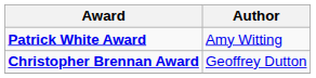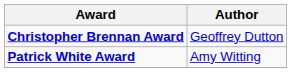 <table class="wikitable">
 <tr>
 <th>Award</th>
 <th>Author</th>
 </tr>
 <tr>
+<td><strong><a href='#'>Christopher Brennan Award</a></strong></td>
+<td><a href='#'>Geoffrey Dutton</a></td>
+</tr>
+<tr>
 <td><strong><a href='#'>Patrick White Award</a></strong></td>
 <td><a href='#'>Amy Witting</a></td>
 </tr>
 <tr>
-<td><strong><a href='#'>Christopher Brennan Award</a></strong></td>
-<td><a href='#'>Geoffrey Dutton</a></td>
-</tr>
-<tr>
 </tr>
 </table>
